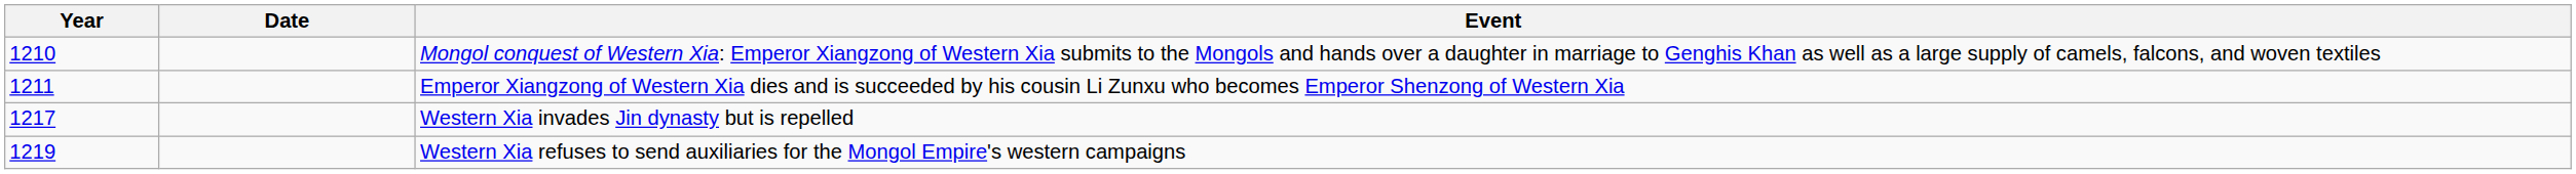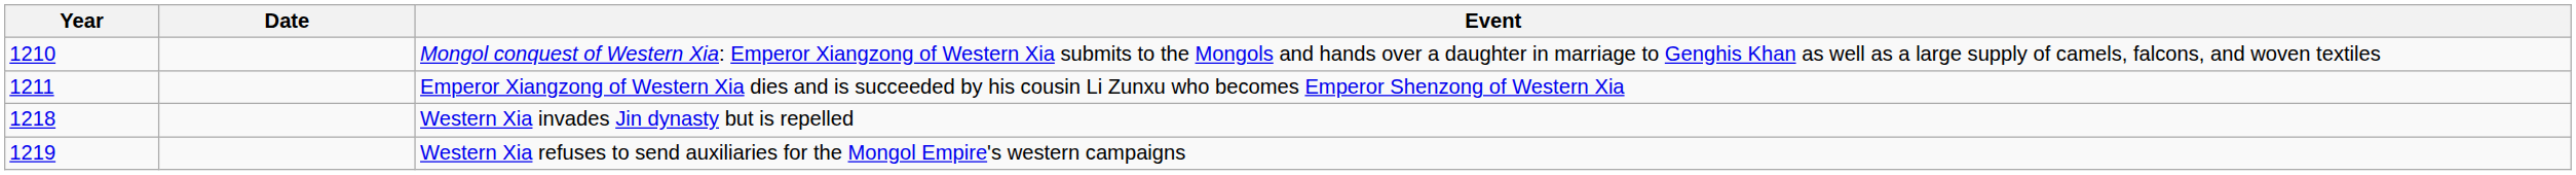 <table class="wikitable" width="100%">
 <tr>
 <th style="width:6%">Year</th>
 <th style="width:10%">Date</th>
 <th>Event</th>
 </tr>
 <tr>
 <td><a href='#'>1210</a></td>
 <td></td>
 <td><em><a href='#'>Mongol conquest of Western Xia</a></em>: <a href='#'>Emperor Xiangzong of Western Xia</a> submits to the <a href='#'>Mongols</a> and hands over a daughter in marriage to <a href='#'>Genghis Khan</a> as well as a large supply of camels, falcons, and woven textiles</td>
 </tr>
 <tr>
 <td><a href='#'>1211</a></td>
 <td></td>
 <td><a href='#'>Emperor Xiangzong of Western Xia</a> dies and is succeeded by his cousin Li Zunxu who becomes <a href='#'>Emperor Shenzong of Western Xia</a></td>
 </tr>
 <tr>
-<td><a href='#'>1217</a></td>
+<td><a href='#'>1218</a></td>
 <td></td>
 <td><a href='#'>Western Xia</a> invades <a href='#'>Jin dynasty</a> but is repelled</td>
 </tr>
 <tr>
 <td><a href='#'>1219</a></td>
 <td></td>
 <td><a href='#'>Western Xia</a> refuses to send auxiliaries for the <a href='#'>Mongol Empire</a>'s western campaigns</td>
 </tr>
 </table>
